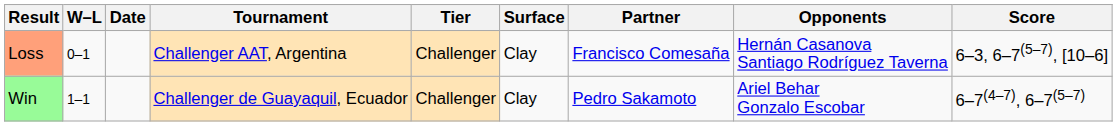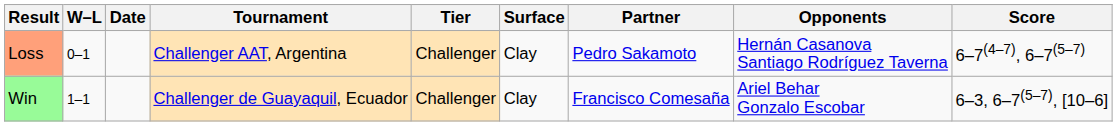 <table class="sortable wikitable">
 <tr>
 <th>Result</th>
 <th class="unsortable">W–L</th>
 <th>Date</th>
 <th>Tournament</th>
 <th>Tier</th>
 <th>Surface</th>
 <th>Partner</th>
 <th>Opponents</th>
 <th class="unsortable">Score</th>
 </tr>
 <tr>
 <td bgcolor=ffa07a>Loss</td>
 <td><small>0–1</small></td>
 <td><a href='#'></a></td>
 <td style="background:moccasin;"><a href='#'>Challenger AAT</a>, Argentina</td>
 <td style="background:moccasin;">Challenger</td>
 <td>Clay</td>
-<td> <a href='#'>Francisco Comesaña</a></td>
+<td> <a href='#'>Pedro Sakamoto</a></td>
 <td> <a href='#'>Hernán Casanova</a><br> <a href='#'>Santiago Rodríguez Taverna</a></td>
-<td>6–3, 6–7<sup>(5–7)</sup>, [10–6]</td>
+<td>6–7<sup>(4–7)</sup>, 6–7<sup>(5–7)</sup></td>
 </tr>
 <tr>
 <td bgcolor=98fb98>Win</td>
 <td><small>1–1</small></td>
 <td><a href='#'></a></td>
 <td style="background:moccasin;"><a href='#'>Challenger de Guayaquil</a>, Ecuador</td>
 <td style="background:moccasin;">Challenger</td>
 <td>Clay</td>
-<td> <a href='#'>Pedro Sakamoto</a></td>
+<td> <a href='#'>Francisco Comesaña</a></td>
 <td> <a href='#'>Ariel Behar</a><br> <a href='#'>Gonzalo Escobar</a></td>
-<td>6–7<sup>(4–7)</sup>, 6–7<sup>(5–7)</sup></td>
+<td>6–3, 6–7<sup>(5–7)</sup>, [10–6]</td>
 </tr>
 </table>
